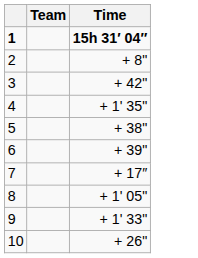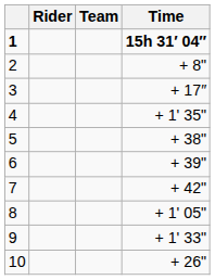 <table class="wikitable">
 <tr>
 <th></th>
+<th>Rider</th>
 <th>Team</th>
 <th>Time</th>
 </tr>
 <tr>
 <td><strong>1</strong></td>
 <td><strong></strong></td>
+<td><strong></strong></td>
 <td align="right"><strong>15h 31′ 04″</strong></td>
 </tr>
 <tr>
 <td>2</td>
+<td> </td>
 <td></td>
 <td align="right">+ 8"</td>
 </tr>
 <tr>
 <td>3</td>
 <td></td>
-<td align="right">+ 42"</td>
+<td></td>
+<td align="right">+ 17″</td>
 </tr>
 <tr>
 <td>4</td>
+<td></td>
 <td></td>
 <td align="right">+ 1' 35"</td>
 </tr>
 <tr>
 <td>5</td>
 <td></td>
+<td></td>
 <td align="right">+ 38"</td>
 </tr>
 <tr>
 <td>6</td>
+<td></td>
 <td></td>
 <td align="right">+ 39"</td>
 </tr>
 <tr>
 <td>7</td>
 <td></td>
-<td align="right">+ 17″</td>
+<td></td>
+<td align="right">+ 42"</td>
 </tr>
 <tr>
 <td>8</td>
+<td></td>
 <td></td>
 <td align="right">+ 1' 05"</td>
 </tr>
 <tr>
 <td>9</td>
 <td></td>
+<td></td>
 <td align="right">+ 1' 33"</td>
 </tr>
 <tr>
 <td>10</td>
 <td></td>
+<td></td>
 <td align="right">+ 26"</td>
 </tr>
 </table>
